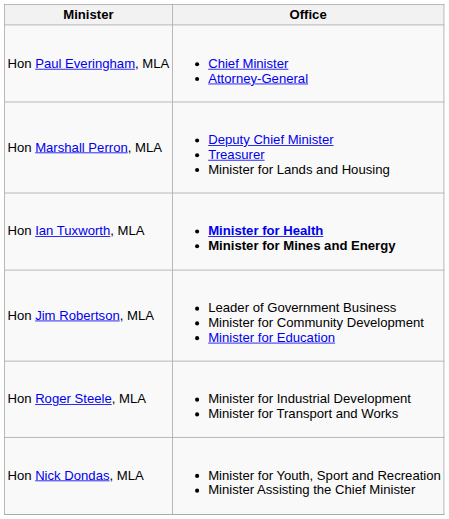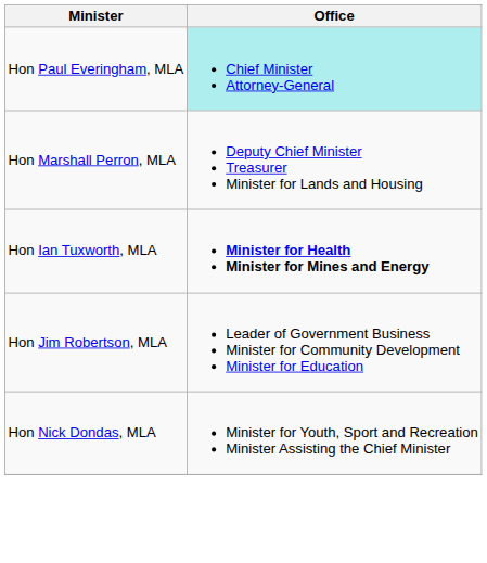 <table class="wikitable">
 <tr>
 <th>Minister</th>
 <th>Office</th>
 </tr>
 <tr>
 <td>Hon <a href='#'>Paul Everingham</a>, MLA</td>
-<td><br><ul><li><a href='#'>Chief Minister</a></li><li><a href='#'>Attorney-General</a></li></ul></td>
+<td style="background: paleturquoise;"><br><ul><li><a href='#'>Chief Minister</a></li><li><a href='#'>Attorney-General</a></li></ul></td>
 </tr>
 <tr>
 <td>Hon <a href='#'>Marshall Perron</a>, MLA</td>
 <td><br><ul><li><a href='#'>Deputy Chief Minister</a></li><li><a href='#'>Treasurer</a></li><li>Minister for Lands and Housing</li></ul></td>
 </tr>
 <tr>
 <td>Hon <a href='#'>Ian Tuxworth</a>, MLA</td>
 <td><strong><br><ul><li><a href='#'>Minister for Health</a></li><li>Minister for Mines and Energy</li></ul></strong></td>
 </tr>
 <tr>
 <td>Hon <a href='#'>Jim Robertson</a>, MLA</td>
 <td><br><ul><li>Leader of Government Business</li><li>Minister for Community Development</li><li><a href='#'>Minister for Education</a></li></ul></td>
 </tr>
 <tr>
-<td>Hon <a href='#'>Roger Steele</a>, MLA</td>
-<td><br><ul><li>Minister for Industrial Development</li><li>Minister for Transport and Works</li></ul></td>
-</tr>
-<tr>
 <td>Hon <a href='#'>Nick Dondas</a>, MLA</td>
 <td><br><ul><li>Minister for Youth, Sport and Recreation</li><li>Minister Assisting the Chief Minister</li></ul></td>
 </tr>
 <tr>
 </tr>
 </table>
